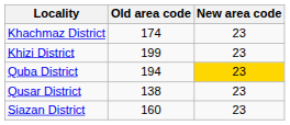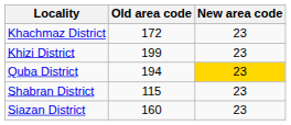 <table class="wikitable">
 <tr>
 <th>Locality</th>
 <th>Old area code</th>
 <th>New area code</th>
 </tr>
 <tr>
 <td><a href='#'>Khachmaz District</a></td>
-<td align="center">174</td>
+<td align="center">172</td>
 <td align="center">23</td>
 </tr>
 <tr>
 <td><a href='#'>Khizi District</a></td>
 <td align="center">199</td>
 <td align="center">23</td>
 </tr>
 <tr>
 <td><a href='#'>Quba District</a></td>
 <td align="center">194</td>
 <td align="center" style="background: gold;">23</td>
 </tr>
 <tr>
-<td><a href='#'>Qusar District</a></td>
-<td align="center">138</td>
+<td><a href='#'>Shabran District</a></td>
+<td align="center">115</td>
 <td align="center">23</td>
 </tr>
 <tr>
 <td><a href='#'>Siazan District</a></td>
 <td align="center">160</td>
 <td align="center">23</td>
 </tr>
 </table>
